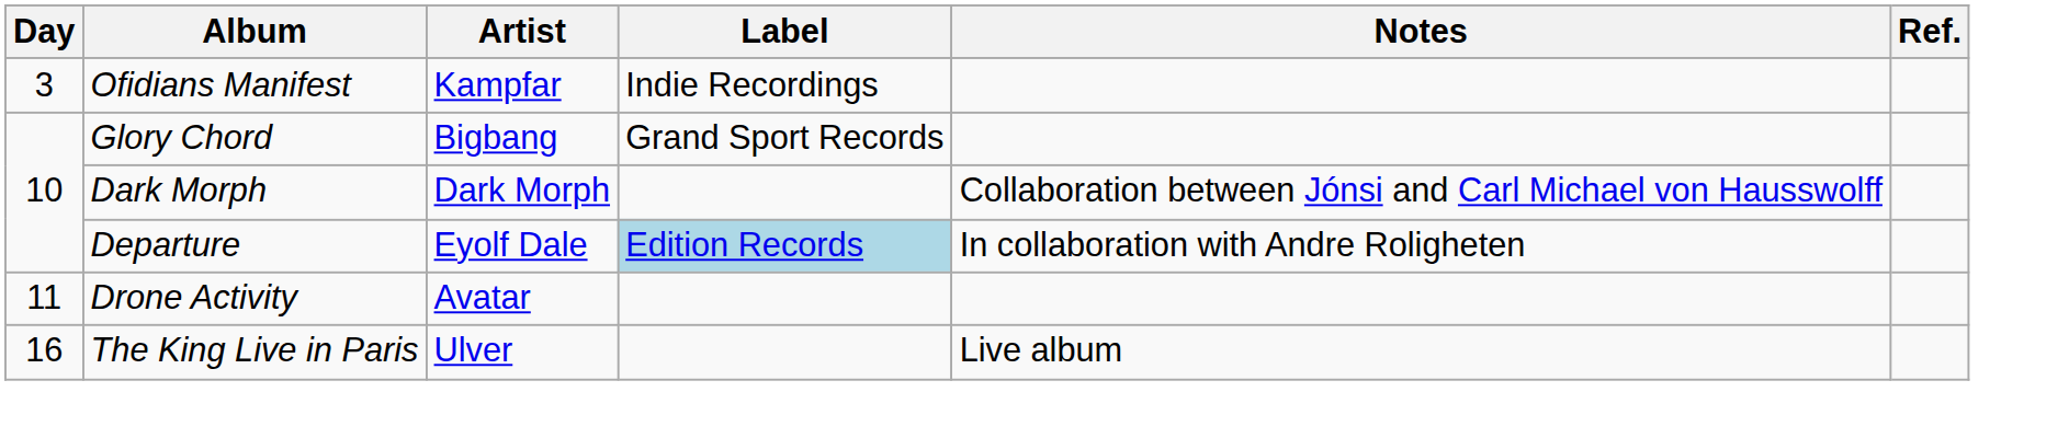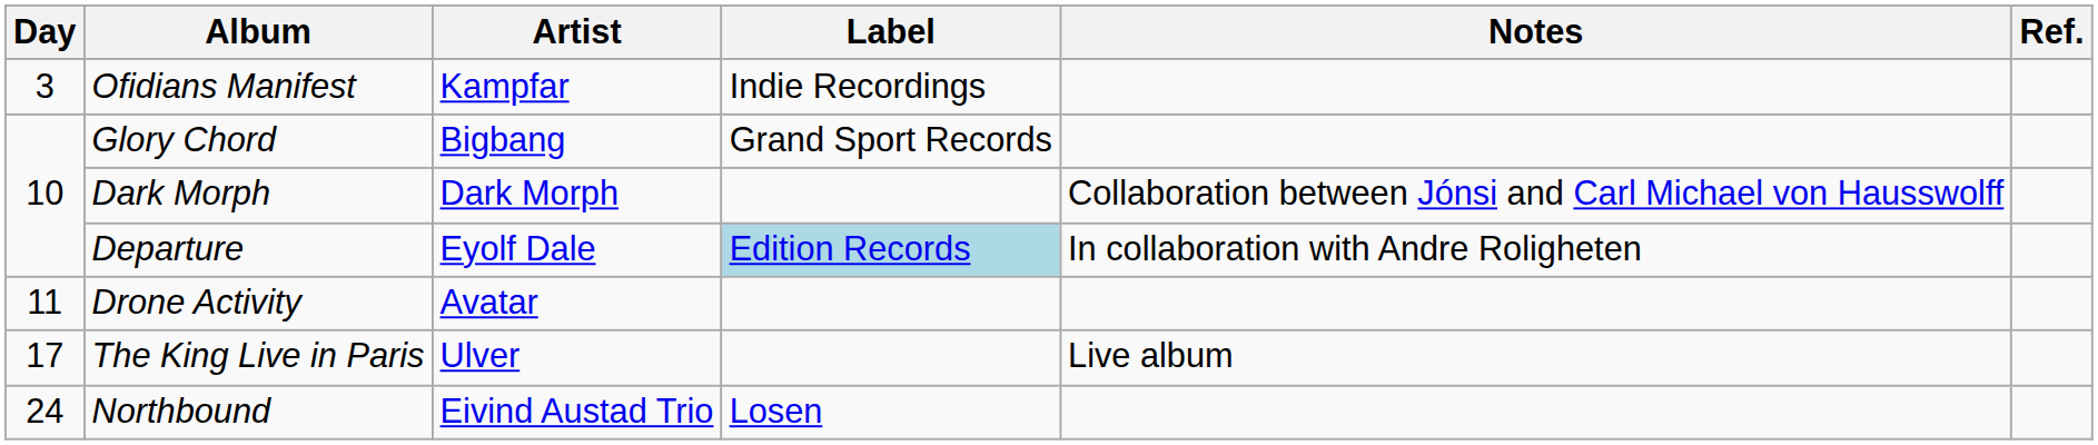 <table class="wikitable">
 <tr>
 <th>Day</th>
 <th>Album</th>
 <th>Artist</th>
 <th>Label</th>
 <th>Notes</th>
 <th>Ref.</th>
 </tr>
 <tr>
 <td rowspan="1" style="text-align:center;">3</td>
 <td><em>Ofidians Manifest</em></td>
 <td><a href='#'>Kampfar</a></td>
 <td>Indie Recordings</td>
 <td></td>
 <td style="text-align:center;"></td>
 </tr>
 <tr>
 <td rowspan="3" style="text-align:center;">10</td>
 <td><em>Glory Chord</em></td>
 <td><a href='#'>Bigbang</a></td>
 <td>Grand Sport Records</td>
 <td></td>
 <td style="text-align:center;"></td>
 </tr>
 <tr>
 <td><em>Dark Morph</em></td>
 <td><a href='#'>Dark Morph</a></td>
 <td></td>
 <td>Collaboration between <a href='#'>Jónsi</a> and <a href='#'>Carl Michael von Hausswolff</a></td>
 <td></td>
 </tr>
 <tr>
 <td><em>Departure</em></td>
 <td><a href='#'>Eyolf Dale</a></td>
 <td style="background: lightblue;"><a href='#'>Edition Records</a></td>
 <td>In collaboration with Andre Roligheten</td>
 <td style="text-align:center;"></td>
 </tr>
 <tr>
 <td rowspan="1" style="text-align:center;">11</td>
 <td><em>Drone Activity</em></td>
 <td><a href='#'>Avatar</a></td>
 <td></td>
 <td></td>
 <td style="text-align:center;"></td>
 </tr>
 <tr>
-<td rowspan="1" style="text-align:center;">16</td>
+<td rowspan="1" style="text-align:center;">17</td>
 <td><em>The King Live in Paris</em></td>
 <td><a href='#'>Ulver</a></td>
 <td></td>
 <td>Live album</td>
 <td style="text-align:center;"></td>
 </tr>
+<tr>
+<td rowspan="1" style="text-align:center;">24</td>
+<td><em>Northbound</em></td>
+<td><a href='#'>Eivind Austad Trio</a></td>
+<td><a href='#'>Losen</a></td>
+<td></td>
+<td style="text-align:center;"></td>
+</tr>
 </table>
